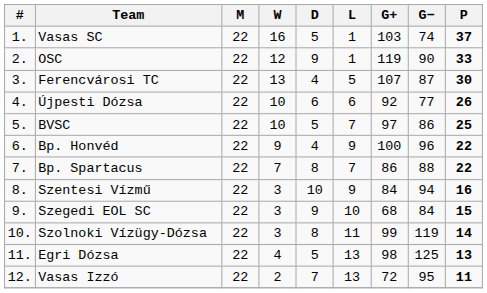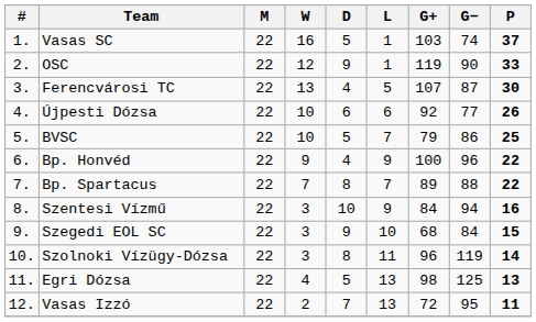 <table class="wikitable" style="text-align: center;">
 <tr>
 <th width="15">#</th>
 <th width="175">Team</th>
 <th width="30">M</th>
 <th width="30">W</th>
 <th width="30">D</th>
 <th width="30">L</th>
 <th width="30">G+</th>
 <th width="30">G−</th>
 <th width="30">P</th>
 </tr>
 <tr>
 <td>1.</td>
 <td align="left">Vasas SC</td>
 <td>22</td>
 <td>16</td>
 <td>5</td>
 <td>1</td>
 <td>103</td>
 <td>74</td>
 <td><strong>37</strong></td>
 </tr>
 <tr>
 <td>2.</td>
 <td align="left">OSC</td>
 <td>22</td>
 <td>12</td>
 <td>9</td>
 <td>1</td>
 <td>119</td>
 <td>90</td>
 <td><strong>33</strong></td>
 </tr>
 <tr>
 <td>3.</td>
 <td align="left">Ferencvárosi TC</td>
 <td>22</td>
 <td>13</td>
 <td>4</td>
 <td>5</td>
 <td>107</td>
 <td>87</td>
 <td><strong>30</strong></td>
 </tr>
 <tr>
 <td>4.</td>
 <td align="left">Újpesti Dózsa</td>
 <td>22</td>
 <td>10</td>
 <td>6</td>
 <td>6</td>
 <td>92</td>
 <td>77</td>
 <td><strong>26</strong></td>
 </tr>
 <tr>
 <td>5.</td>
 <td align="left">BVSC</td>
 <td>22</td>
 <td>10</td>
 <td>5</td>
 <td>7</td>
-<td>97</td>
+<td>79</td>
 <td>86</td>
 <td><strong>25</strong></td>
 </tr>
 <tr>
 <td>6.</td>
 <td align="left">Bp. Honvéd</td>
 <td>22</td>
 <td>9</td>
 <td>4</td>
 <td>9</td>
 <td>100</td>
 <td>96</td>
 <td><strong>22</strong></td>
 </tr>
 <tr>
 <td>7.</td>
 <td align="left">Bp. Spartacus</td>
 <td>22</td>
 <td>7</td>
 <td>8</td>
 <td>7</td>
-<td>86</td>
+<td>89</td>
 <td>88</td>
 <td><strong>22</strong></td>
 </tr>
 <tr>
 <td>8.</td>
 <td align="left">Szentesi Vízmű</td>
 <td>22</td>
 <td>3</td>
 <td>10</td>
 <td>9</td>
 <td>84</td>
 <td>94</td>
 <td><strong>16</strong></td>
 </tr>
 <tr>
 <td>9.</td>
 <td align="left">Szegedi EOL SC</td>
 <td>22</td>
 <td>3</td>
 <td>9</td>
 <td>10</td>
 <td>68</td>
 <td>84</td>
 <td><strong>15</strong></td>
 </tr>
 <tr>
 <td>10.</td>
 <td align="left">Szolnoki Vízügy-Dózsa</td>
 <td>22</td>
 <td>3</td>
 <td>8</td>
 <td>11</td>
-<td>99</td>
+<td>96</td>
 <td>119</td>
 <td><strong>14</strong></td>
 </tr>
 <tr>
 <td>11.</td>
 <td align="left">Egri Dózsa</td>
 <td>22</td>
 <td>4</td>
 <td>5</td>
 <td>13</td>
 <td>98</td>
 <td>125</td>
 <td><strong>13</strong></td>
 </tr>
 <tr>
 <td>12.</td>
 <td align="left">Vasas Izzó</td>
 <td>22</td>
 <td>2</td>
 <td>7</td>
 <td>13</td>
 <td>72</td>
 <td>95</td>
 <td><strong>11</strong></td>
 </tr>
 <tr>
 </tr>
 </table>
